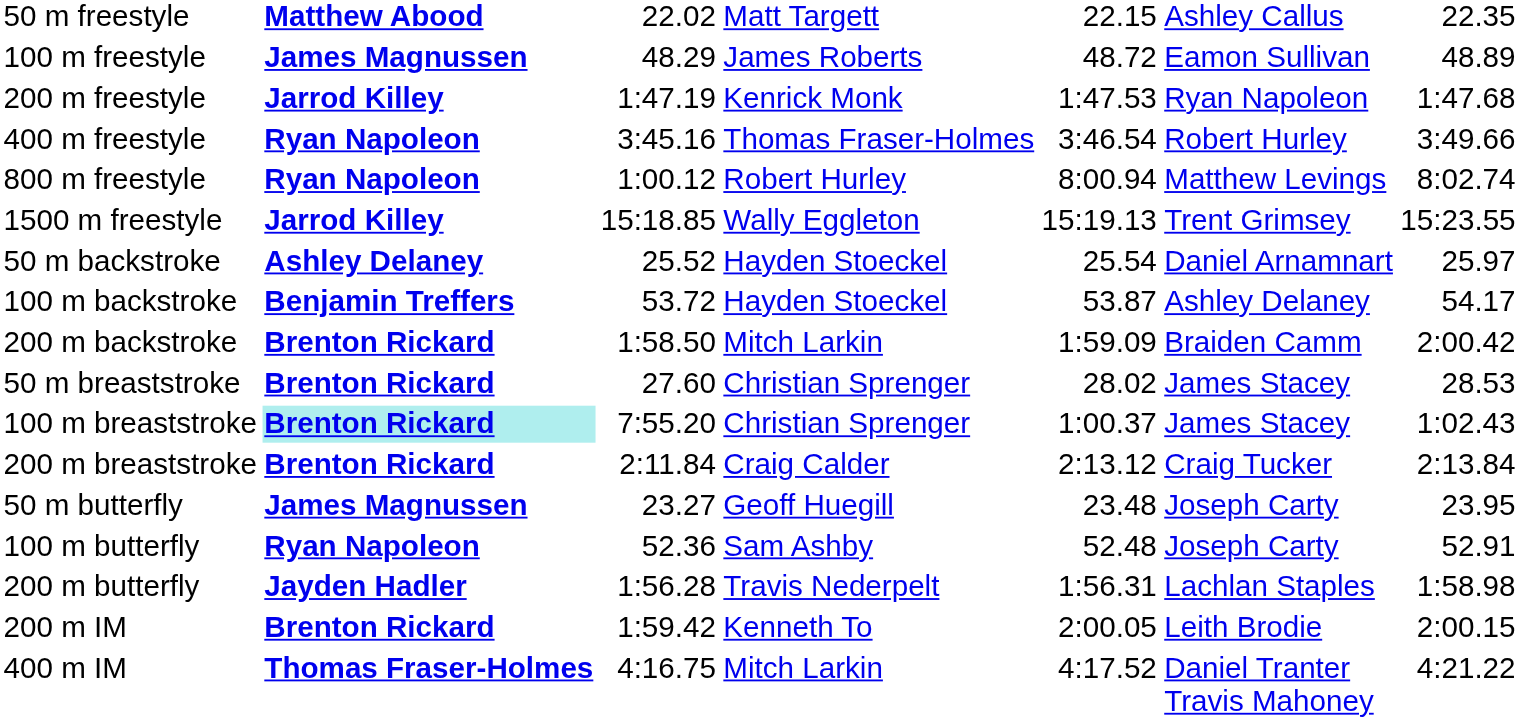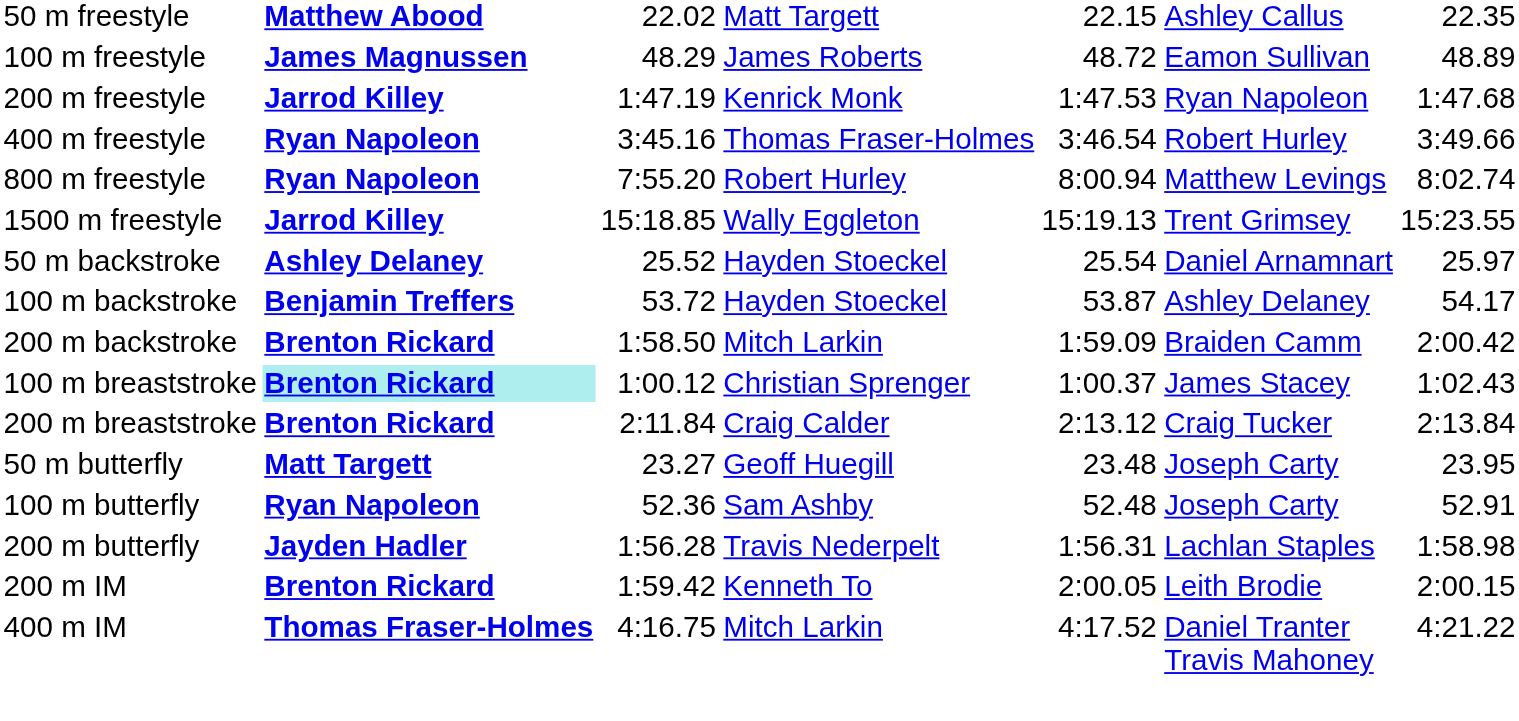 <table>
 <tr valign="top">
 <td>50 m freestyle<br></td>
 <td><strong><a href='#'>Matthew Abood</a></strong></td>
 <td align="right">22.02</td>
 <td><a href='#'>Matt Targett</a></td>
 <td align="right">22.15</td>
 <td><a href='#'>Ashley Callus</a></td>
 <td align="right">22.35</td>
 </tr>
 <tr valign="top">
 <td>100 m freestyle<br></td>
 <td><strong><a href='#'>James Magnussen</a></strong></td>
 <td align="right">48.29</td>
 <td><a href='#'>James Roberts</a></td>
 <td align="right">48.72</td>
 <td><a href='#'>Eamon Sullivan</a></td>
 <td align="right">48.89</td>
 </tr>
 <tr valign="top">
 <td>200 m freestyle<br></td>
 <td><strong><a href='#'>Jarrod Killey</a></strong></td>
 <td align="right">1:47.19</td>
 <td><a href='#'>Kenrick Monk</a></td>
 <td align="right">1:47.53</td>
 <td><a href='#'>Ryan Napoleon</a></td>
 <td align="right">1:47.68</td>
 </tr>
 <tr valign="top">
 <td>400 m freestyle<br></td>
 <td><strong><a href='#'>Ryan Napoleon</a></strong></td>
 <td align="right">3:45.16</td>
 <td><a href='#'>Thomas Fraser-Holmes</a></td>
 <td align="right">3:46.54</td>
 <td><a href='#'>Robert Hurley</a></td>
 <td align="right">3:49.66</td>
 </tr>
 <tr valign="top">
 <td>800 m freestyle<br></td>
 <td><strong><a href='#'>Ryan Napoleon</a></strong></td>
-<td align="right">1:00.12</td>
+<td align="right">7:55.20</td>
 <td><a href='#'>Robert Hurley</a></td>
 <td align="right">8:00.94</td>
 <td><a href='#'>Matthew Levings</a></td>
 <td align="right">8:02.74</td>
 </tr>
 <tr valign="top">
 <td>1500 m freestyle<br></td>
 <td><strong><a href='#'>Jarrod Killey</a></strong></td>
 <td align="right">15:18.85</td>
 <td><a href='#'>Wally Eggleton</a></td>
 <td align="right">15:19.13</td>
 <td><a href='#'>Trent Grimsey</a></td>
 <td align="right">15:23.55</td>
 </tr>
 <tr valign="top">
 <td>50 m backstroke<br></td>
 <td><strong><a href='#'>Ashley Delaney</a></strong></td>
 <td align="right">25.52</td>
 <td><a href='#'>Hayden Stoeckel</a></td>
 <td align="right">25.54</td>
 <td><a href='#'>Daniel Arnamnart</a></td>
 <td align="right">25.97</td>
 </tr>
 <tr valign="top">
 <td>100 m backstroke<br></td>
 <td><strong><a href='#'>Benjamin Treffers</a></strong></td>
 <td align="right">53.72</td>
 <td><a href='#'>Hayden Stoeckel</a></td>
 <td align="right">53.87</td>
 <td><a href='#'>Ashley Delaney</a></td>
 <td align="right">54.17</td>
 </tr>
 <tr valign="top">
 <td>200 m backstroke<br></td>
 <td><strong><a href='#'>Brenton Rickard</a></strong></td>
 <td align="right">1:58.50</td>
 <td><a href='#'>Mitch Larkin</a></td>
 <td align="right">1:59.09</td>
 <td><a href='#'>Braiden Camm</a></td>
 <td align="right">2:00.42</td>
 </tr>
 <tr valign="top">
-<td>50 m breaststroke<br></td>
-<td><strong><a href='#'>Brenton Rickard</a></strong></td>
-<td align="right">27.60</td>
-<td><a href='#'>Christian Sprenger</a></td>
-<td align="right">28.02</td>
-<td><a href='#'>James Stacey</a></td>
-<td align="right">28.53</td>
-</tr>
-<tr valign="top">
 <td>100 m breaststroke<br></td>
 <td style="background: paleturquoise;"><strong><a href='#'>Brenton Rickard</a></strong></td>
-<td align="right">7:55.20</td>
+<td align="right">1:00.12</td>
 <td><a href='#'>Christian Sprenger</a></td>
 <td align="right">1:00.37</td>
 <td><a href='#'>James Stacey</a></td>
 <td align="right">1:02.43</td>
 </tr>
 <tr valign="top">
 <td>200 m breaststroke<br></td>
 <td><strong><a href='#'>Brenton Rickard</a></strong></td>
 <td align="right">2:11.84</td>
 <td><a href='#'>Craig Calder</a></td>
 <td align="right">2:13.12</td>
 <td><a href='#'>Craig Tucker</a></td>
 <td align="right">2:13.84</td>
 </tr>
 <tr valign="top">
 <td>50 m butterfly<br></td>
-<td><strong><a href='#'>James Magnussen</a></strong></td>
+<td><strong><a href='#'>Matt Targett</a></strong></td>
 <td align="right">23.27</td>
 <td><a href='#'>Geoff Huegill</a></td>
 <td align="right">23.48</td>
 <td><a href='#'>Joseph Carty</a></td>
 <td align="right">23.95</td>
 </tr>
 <tr valign="top">
 <td>100 m butterfly<br></td>
 <td><strong><a href='#'>Ryan Napoleon</a></strong></td>
 <td align="right">52.36</td>
 <td><a href='#'>Sam Ashby</a></td>
 <td align="right">52.48</td>
 <td><a href='#'>Joseph Carty</a></td>
 <td align="right">52.91</td>
 </tr>
 <tr valign="top">
 <td>200 m butterfly<br></td>
 <td><strong><a href='#'>Jayden Hadler</a></strong></td>
 <td align="right">1:56.28</td>
 <td><a href='#'>Travis Nederpelt</a></td>
 <td align="right">1:56.31</td>
 <td><a href='#'>Lachlan Staples</a></td>
 <td align="right">1:58.98</td>
 </tr>
 <tr valign="top">
 <td>200 m IM<br></td>
 <td><strong><a href='#'>Brenton Rickard</a></strong></td>
 <td align="right">1:59.42</td>
 <td><a href='#'>Kenneth To</a></td>
 <td align="right">2:00.05</td>
 <td><a href='#'>Leith Brodie</a></td>
 <td align="right">2:00.15</td>
 </tr>
 <tr valign="top">
 <td>400 m IM<br></td>
 <td><strong><a href='#'>Thomas Fraser-Holmes</a></strong></td>
 <td align="right">4:16.75</td>
 <td><a href='#'>Mitch Larkin</a></td>
 <td align="right">4:17.52</td>
 <td><a href='#'>Daniel Tranter</a><br><a href='#'>Travis Mahoney</a></td>
 <td align="right">4:21.22</td>
 </tr>
 </table>
